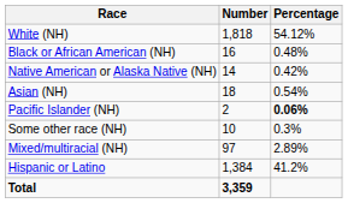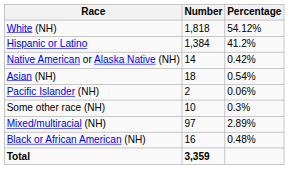 <table class="wikitable">
 <tr>
 <th>Race</th>
 <th>Number</th>
 <th>Percentage</th>
 </tr>
 <tr>
 <td><a href='#'>White</a> (NH)</td>
 <td>1,818</td>
 <td>54.12%</td>
 </tr>
 <tr>
-<td><a href='#'>Black or African American</a> (NH)</td>
-<td>16</td>
-<td>0.48%</td>
+<td><a href='#'>Hispanic or Latino</a></td>
+<td>1,384</td>
+<td>41.2%</td>
 </tr>
 <tr>
 <td><a href='#'>Native American</a> or <a href='#'>Alaska Native</a> (NH)</td>
 <td>14</td>
 <td>0.42%</td>
 </tr>
 <tr>
 <td><a href='#'>Asian</a> (NH)</td>
 <td>18</td>
 <td>0.54%</td>
 </tr>
 <tr>
 <td><a href='#'>Pacific Islander</a> (NH)</td>
 <td>2</td>
-<td><strong>0.06%</strong></td>
+<td>0.06%</td>
 </tr>
 <tr>
 <td>Some other race (NH)</td>
 <td>10</td>
 <td>0.3%</td>
 </tr>
 <tr>
 <td><a href='#'>Mixed/multiracial</a> (NH)</td>
 <td>97</td>
 <td>2.89%</td>
 </tr>
 <tr>
-<td><a href='#'>Hispanic or Latino</a></td>
-<td>1,384</td>
-<td>41.2%</td>
+<td><a href='#'>Black or African American</a> (NH)</td>
+<td>16</td>
+<td>0.48%</td>
 </tr>
 <tr>
 <td><strong>Total</strong></td>
 <td><strong>3,359</strong></td>
 <td></td>
 </tr>
 </table>
